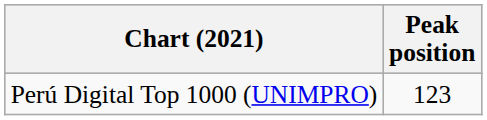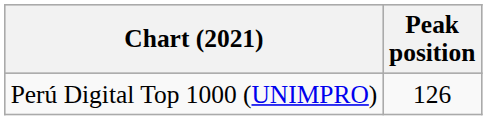 <table class="wikitable">
 <tr>
 <th>Chart (2021)</th>
 <th>Peak<br>position</th>
 </tr>
 <tr>
 <td>Perú Digital Top 1000 (<a href='#'>UNIMPRO</a>)</td>
-<td align="center">123</td>
+<td align="center">126</td>
 </tr>
 </table>
